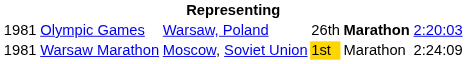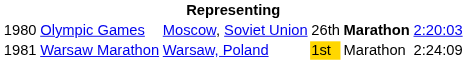 <table>
 <tr>
 <th colspan="6">Representing </th>
 </tr>
 <tr>
-<td>1981</td>
+<td>1980</td>
 <td><a href='#'>Olympic Games</a></td>
-<td><a href='#'>Warsaw, Poland</a></td>
+<td><a href='#'>Moscow</a>, <a href='#'>Soviet Union</a></td>
 <td>26th</td>
 <td><strong>Marathon</strong></td>
 <td><a href='#'>2:20:03</a></td>
 </tr>
 <tr>
 <td>1981</td>
 <td><a href='#'>Warsaw Marathon</a></td>
-<td><a href='#'>Moscow</a>, <a href='#'>Soviet Union</a></td>
+<td><a href='#'>Warsaw, Poland</a></td>
 <td bgcolor="gold">1st</td>
 <td>Marathon</td>
 <td>2:24:09</td>
 </tr>
 </table>
